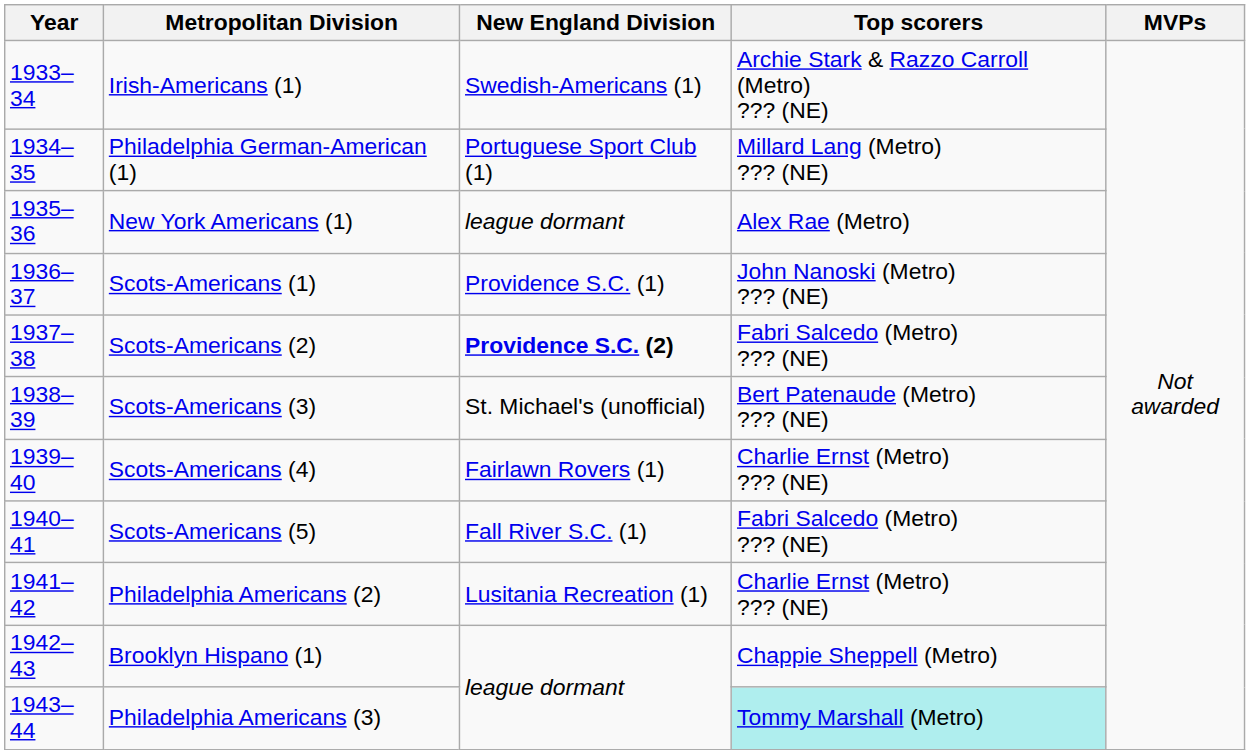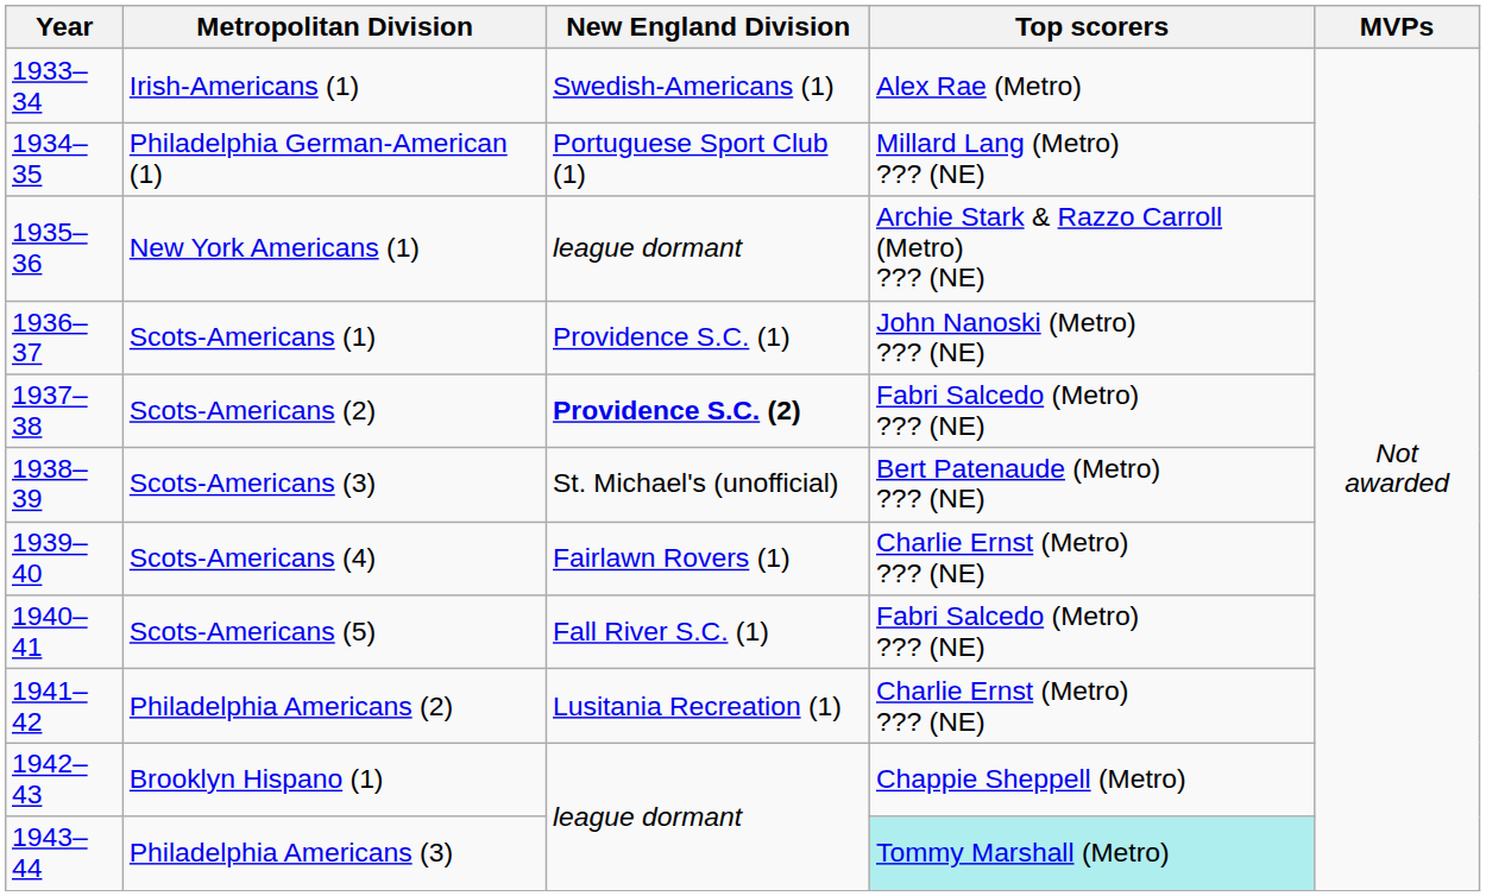 <table class="wikitable">
 <tr>
 <th>Year</th>
 <th>Metropolitan Division</th>
 <th>New England Division</th>
 <th>Top scorers</th>
 <th>MVPs</th>
 </tr>
 <tr>
 <td><a href='#'>1933–34</a></td>
 <td><a href='#'>Irish-Americans</a> (1)</td>
 <td><a href='#'>Swedish-Americans</a> (1)</td>
-<td><a href='#'>Archie Stark</a> & <a href='#'>Razzo Carroll</a> (Metro)<br>??? (NE)</td>
+<td><a href='#'>Alex Rae</a> (Metro)</td>
 <td rowspan="11" style="text-align:center;"><em>Not awarded</em></td>
 </tr>
 <tr>
 <td><a href='#'>1934–35</a></td>
 <td><a href='#'>Philadelphia German-American</a> (1)</td>
 <td><a href='#'>Portuguese Sport Club</a> (1)</td>
 <td><a href='#'>Millard Lang</a> (Metro)<br>??? (NE)</td>
 </tr>
 <tr>
 <td><a href='#'>1935–36</a></td>
 <td><a href='#'>New York Americans</a> (1)</td>
 <td><em>league dormant</em></td>
-<td><a href='#'>Alex Rae</a> (Metro)</td>
+<td><a href='#'>Archie Stark</a> & <a href='#'>Razzo Carroll</a> (Metro)<br>??? (NE)</td>
 </tr>
 <tr>
 <td><a href='#'>1936–37</a></td>
 <td><a href='#'>Scots-Americans</a> (1)</td>
 <td><a href='#'>Providence S.C.</a> (1)</td>
 <td><a href='#'>John Nanoski</a> (Metro)<br>??? (NE)</td>
 </tr>
 <tr>
 <td><a href='#'>1937–38</a></td>
 <td><a href='#'>Scots-Americans</a> (2)</td>
 <td><strong><a href='#'>Providence S.C.</a> (2)</strong></td>
 <td><a href='#'>Fabri Salcedo</a> (Metro)<br>??? (NE)</td>
 </tr>
 <tr>
 <td><a href='#'>1938–39</a></td>
 <td><a href='#'>Scots-Americans</a> (3)</td>
 <td>St. Michael's (unofficial)</td>
 <td><a href='#'>Bert Patenaude</a> (Metro)<br>??? (NE)</td>
 </tr>
 <tr>
 <td><a href='#'>1939–40</a></td>
 <td><a href='#'>Scots-Americans</a> (4)</td>
 <td><a href='#'>Fairlawn Rovers</a> (1)</td>
 <td><a href='#'>Charlie Ernst</a> (Metro)<br>??? (NE)</td>
 </tr>
 <tr>
 <td><a href='#'>1940–41</a></td>
 <td><a href='#'>Scots-Americans</a> (5)</td>
 <td><a href='#'>Fall River S.C.</a> (1)</td>
 <td><a href='#'>Fabri Salcedo</a> (Metro)<br>??? (NE)</td>
 </tr>
 <tr>
 <td><a href='#'>1941–42</a></td>
 <td><a href='#'>Philadelphia Americans</a> (2)</td>
 <td><a href='#'>Lusitania Recreation</a> (1)</td>
 <td><a href='#'>Charlie Ernst</a> (Metro)<br>??? (NE)</td>
 </tr>
 <tr>
 <td><a href='#'>1942–43</a></td>
 <td><a href='#'>Brooklyn Hispano</a> (1)</td>
 <td rowspan=2><em>league dormant</em></td>
 <td><a href='#'>Chappie Sheppell</a> (Metro)</td>
 </tr>
 <tr>
 <td><a href='#'>1943–44</a></td>
 <td><a href='#'>Philadelphia Americans</a> (3)</td>
 <td style="background: paleturquoise;"><a href='#'>Tommy Marshall</a> (Metro)</td>
 </tr>
 </table>
